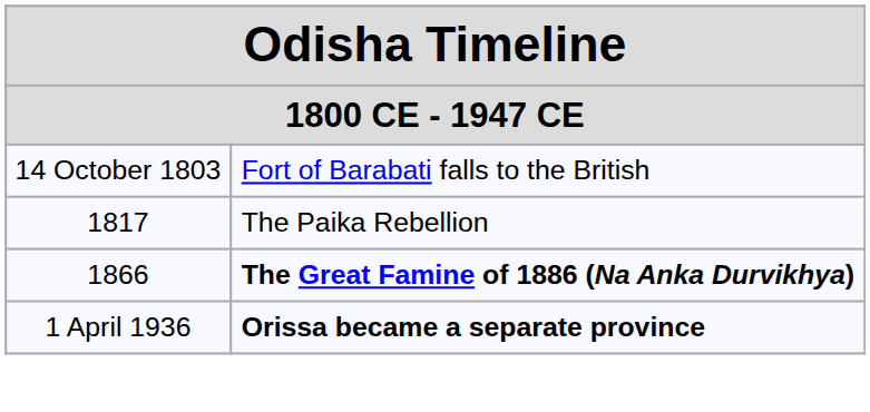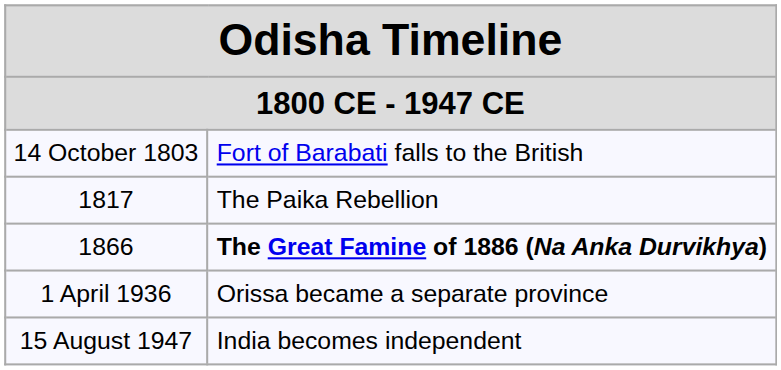 <table border="1" cellpadding="4" cellspacing="0" style="float:right; margin:0.5em 0 1em 1em; background:#F8F8FF; border:1px #aaa solid; border-collapse:collapse; font-size:95%;">
 <tr>
 <th colspan="2" style="background:#DCDCDC; text-align:center;"><big><big>Odisha Timeline</big></big></th>
 </tr>
 <tr>
 <th colspan="2" style="background:#DCDCDC; text-align:center;">1800 CE - 1947 CE</th>
 </tr>
 <tr>
 <td style="font-size:80%; text-align:center;">14 October 1803</td>
 <td style="font-size: 80%;"><a href='#'>Fort of Barabati</a> falls to the British</td>
 </tr>
 <tr>
 <td style="font-size:80%; text-align:center;">1817</td>
 <td style="font-size: 80%;">The Paika Rebellion</td>
 </tr>
 <tr>
 <td style="font-size:80%; text-align:center;">1866</td>
 <td style="font-size: 80%;"><strong>The <a href='#'>Great Famine</a> of 1886 (<em>Na Anka Durvikhya</em>)</strong></td>
 </tr>
 <tr>
 <td style="font-size:80%; text-align:center;">1 April 1936</td>
-<td style="font-size: 80%;"><strong>Orissa became a separate province</strong></td>
+<td style="font-size: 80%;">Orissa became a separate province</td>
+</tr>
+<tr>
+<td style="font-size:80%; text-align:center;">15 August 1947</td>
+<td style="font-size: 80%;">India becomes independent</td>
 </tr>
 </table>
